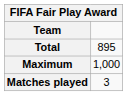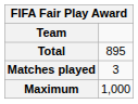 <table class="wikitable" style="text-align:center">
 <tr>
 <th colspan="2">FIFA Fair Play Award</th>
 </tr>
 <tr>
 <th>Team</th>
 <td></td>
 </tr>
 <tr>
 <th>Total</th>
 <td>895</td>
 </tr>
 <tr>
+<th>Matches played</th>
+<td>3</td>
+</tr>
+<tr>
 <th>Maximum</th>
 <td>1,000</td>
 </tr>
-<tr>
-<th>Matches played</th>
-<td>3</td>
-</tr>
 </table>
